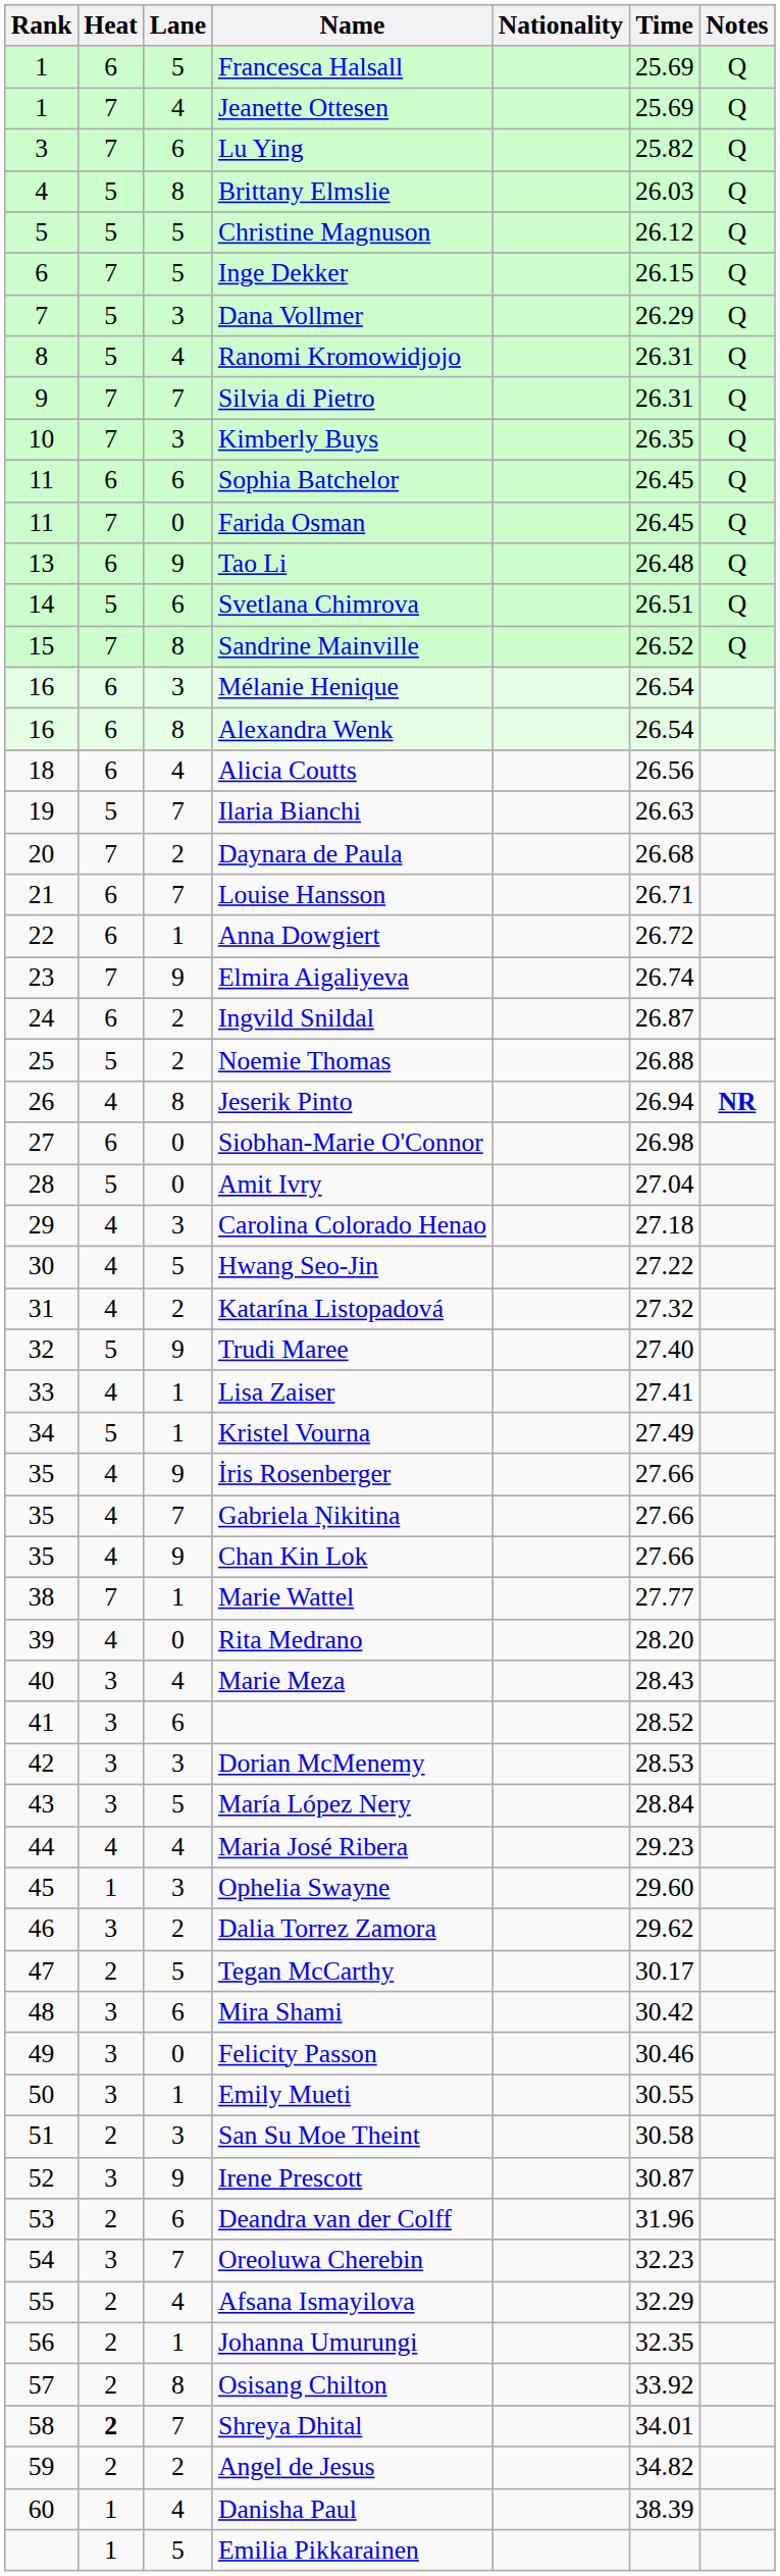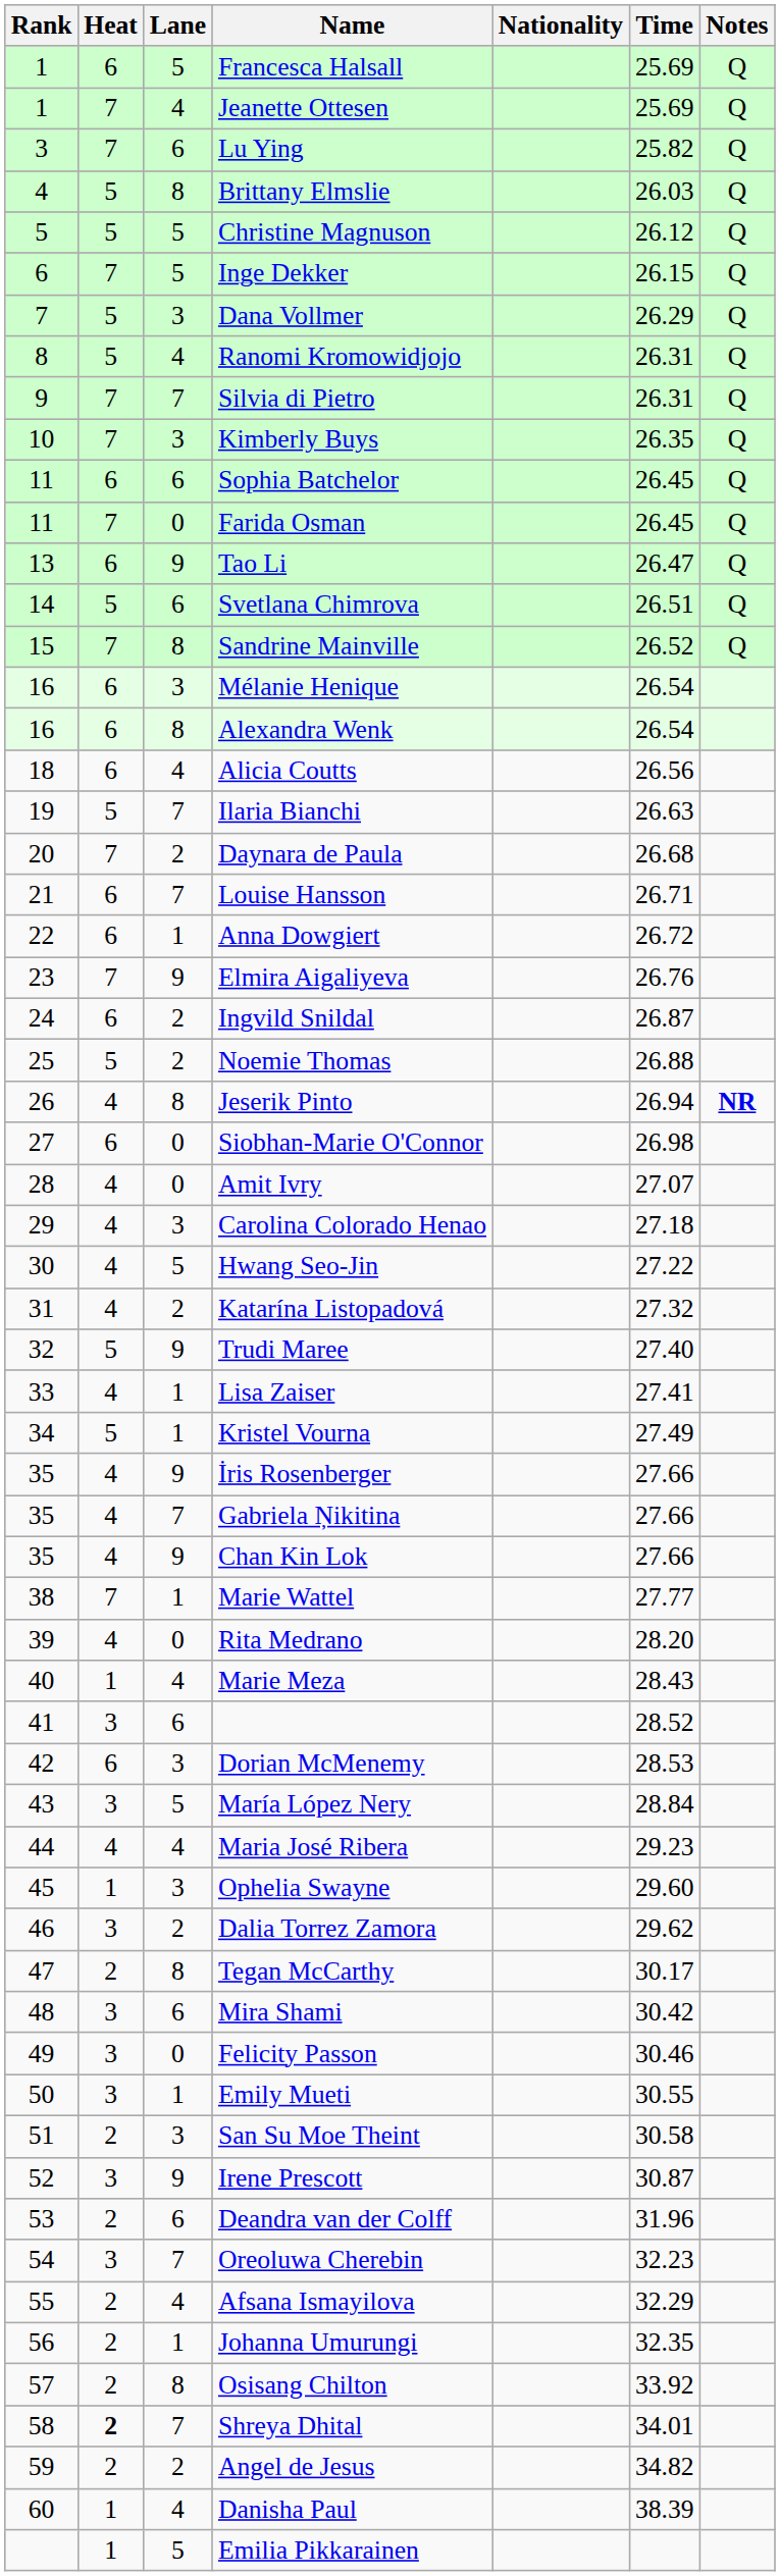 <table class="wikitable sortable" style="text-align:center">
 <tr>
 <th>Rank</th>
 <th>Heat</th>
 <th>Lane</th>
 <th>Name</th>
 <th>Nationality</th>
 <th>Time</th>
 <th>Notes</th>
 </tr>
 <tr bgcolor=ccffcc>
 <td>1</td>
 <td>6</td>
 <td>5</td>
 <td align=left><a href='#'>Francesca Halsall</a></td>
 <td align=left></td>
 <td>25.69</td>
 <td>Q</td>
 </tr>
 <tr bgcolor=ccffcc>
 <td>1</td>
 <td>7</td>
 <td>4</td>
 <td align=left><a href='#'>Jeanette Ottesen</a></td>
 <td align=left></td>
 <td>25.69</td>
 <td>Q</td>
 </tr>
 <tr bgcolor=ccffcc>
 <td>3</td>
 <td>7</td>
 <td>6</td>
 <td align=left><a href='#'>Lu Ying</a></td>
 <td align=left></td>
 <td>25.82</td>
 <td>Q</td>
 </tr>
 <tr bgcolor=ccffcc>
 <td>4</td>
 <td>5</td>
 <td>8</td>
 <td align=left><a href='#'>Brittany Elmslie</a></td>
 <td align=left></td>
 <td>26.03</td>
 <td>Q</td>
 </tr>
 <tr bgcolor=ccffcc>
 <td>5</td>
 <td>5</td>
 <td>5</td>
 <td align=left><a href='#'>Christine Magnuson</a></td>
 <td align=left></td>
 <td>26.12</td>
 <td>Q</td>
 </tr>
 <tr bgcolor=ccffcc>
 <td>6</td>
 <td>7</td>
 <td>5</td>
 <td align=left><a href='#'>Inge Dekker</a></td>
 <td align=left></td>
 <td>26.15</td>
 <td>Q</td>
 </tr>
 <tr bgcolor=ccffcc>
 <td>7</td>
 <td>5</td>
 <td>3</td>
 <td align=left><a href='#'>Dana Vollmer</a></td>
 <td align=left></td>
 <td>26.29</td>
 <td>Q</td>
 </tr>
 <tr bgcolor=ccffcc>
 <td>8</td>
 <td>5</td>
 <td>4</td>
 <td align=left><a href='#'>Ranomi Kromowidjojo</a></td>
 <td align=left></td>
 <td>26.31</td>
 <td>Q</td>
 </tr>
 <tr bgcolor=ccffcc>
 <td>9</td>
 <td>7</td>
 <td>7</td>
 <td align=left><a href='#'>Silvia di Pietro</a></td>
 <td align=left></td>
 <td>26.31</td>
 <td>Q</td>
 </tr>
 <tr bgcolor=ccffcc>
 <td>10</td>
 <td>7</td>
 <td>3</td>
 <td align=left><a href='#'>Kimberly Buys</a></td>
 <td align=left></td>
 <td>26.35</td>
 <td>Q</td>
 </tr>
 <tr bgcolor=ccffcc>
 <td>11</td>
 <td>6</td>
 <td>6</td>
 <td align=left><a href='#'>Sophia Batchelor</a></td>
 <td align=left></td>
 <td>26.45</td>
 <td>Q</td>
 </tr>
 <tr bgcolor=ccffcc>
 <td>11</td>
 <td>7</td>
 <td>0</td>
 <td align=left><a href='#'>Farida Osman</a></td>
 <td align=left></td>
 <td>26.45</td>
 <td>Q</td>
 </tr>
 <tr bgcolor=ccffcc>
 <td>13</td>
 <td>6</td>
 <td>9</td>
 <td align=left><a href='#'>Tao Li</a></td>
 <td align=left></td>
-<td>26.48</td>
+<td>26.47</td>
 <td>Q</td>
 </tr>
 <tr bgcolor=ccffcc>
 <td>14</td>
 <td>5</td>
 <td>6</td>
 <td align=left><a href='#'>Svetlana Chimrova</a></td>
 <td align=left></td>
 <td>26.51</td>
 <td>Q</td>
 </tr>
 <tr bgcolor=ccffcc>
 <td>15</td>
 <td>7</td>
 <td>8</td>
 <td align=left><a href='#'>Sandrine Mainville</a></td>
 <td align=left></td>
 <td>26.52</td>
 <td>Q</td>
 </tr>
 <tr bgcolor=#e5ffe5>
 <td>16</td>
 <td>6</td>
 <td>3</td>
 <td align=left><a href='#'>Mélanie Henique</a></td>
 <td align=left></td>
 <td>26.54</td>
 <td></td>
 </tr>
 <tr bgcolor=#e5ffe5>
 <td>16</td>
 <td>6</td>
 <td>8</td>
 <td align=left><a href='#'>Alexandra Wenk</a></td>
 <td align=left></td>
 <td>26.54</td>
 <td></td>
 </tr>
 <tr>
 <td>18</td>
 <td>6</td>
 <td>4</td>
 <td align=left><a href='#'>Alicia Coutts</a></td>
 <td align=left></td>
 <td>26.56</td>
 <td></td>
 </tr>
 <tr>
 <td>19</td>
 <td>5</td>
 <td>7</td>
 <td align=left><a href='#'>Ilaria Bianchi</a></td>
 <td align=left></td>
 <td>26.63</td>
 <td></td>
 </tr>
 <tr>
 <td>20</td>
 <td>7</td>
 <td>2</td>
 <td align=left><a href='#'>Daynara de Paula</a></td>
 <td align=left></td>
 <td>26.68</td>
 <td></td>
 </tr>
 <tr>
 <td>21</td>
 <td>6</td>
 <td>7</td>
 <td align=left><a href='#'>Louise Hansson</a></td>
 <td align=left></td>
 <td>26.71</td>
 <td></td>
 </tr>
 <tr>
 <td>22</td>
 <td>6</td>
 <td>1</td>
 <td align=left><a href='#'>Anna Dowgiert</a></td>
 <td align=left></td>
 <td>26.72</td>
 <td></td>
 </tr>
 <tr>
 <td>23</td>
 <td>7</td>
 <td>9</td>
 <td align=left><a href='#'>Elmira Aigaliyeva</a></td>
 <td align=left></td>
-<td>26.74</td>
+<td>26.76</td>
 <td></td>
 </tr>
 <tr>
 <td>24</td>
 <td>6</td>
 <td>2</td>
 <td align=left><a href='#'>Ingvild Snildal</a></td>
 <td align=left></td>
 <td>26.87</td>
 <td></td>
 </tr>
 <tr>
 <td>25</td>
 <td>5</td>
 <td>2</td>
 <td align=left><a href='#'>Noemie Thomas</a></td>
 <td align=left></td>
 <td>26.88</td>
 <td></td>
 </tr>
 <tr>
 <td>26</td>
 <td>4</td>
 <td>8</td>
 <td align=left><a href='#'>Jeserik Pinto</a></td>
 <td align=left></td>
 <td>26.94</td>
 <td><strong><a href='#'>NR</a></strong></td>
 </tr>
 <tr>
 <td>27</td>
 <td>6</td>
 <td>0</td>
 <td align=left><a href='#'>Siobhan-Marie O'Connor</a></td>
 <td align=left></td>
 <td>26.98</td>
 <td></td>
 </tr>
 <tr>
 <td>28</td>
-<td>5</td>
+<td>4</td>
 <td>0</td>
 <td align=left><a href='#'>Amit Ivry</a></td>
 <td align=left></td>
-<td>27.04</td>
+<td>27.07</td>
 <td></td>
 </tr>
 <tr>
 <td>29</td>
 <td>4</td>
 <td>3</td>
 <td align=left><a href='#'>Carolina Colorado Henao</a></td>
 <td align=left></td>
 <td>27.18</td>
 <td></td>
 </tr>
 <tr>
 <td>30</td>
 <td>4</td>
 <td>5</td>
 <td align=left><a href='#'>Hwang Seo-Jin</a></td>
 <td align=left></td>
 <td>27.22</td>
 <td></td>
 </tr>
 <tr>
 <td>31</td>
 <td>4</td>
 <td>2</td>
 <td align=left><a href='#'>Katarína Listopadová</a></td>
 <td align=left></td>
 <td>27.32</td>
 <td></td>
 </tr>
 <tr>
 <td>32</td>
 <td>5</td>
 <td>9</td>
 <td align=left><a href='#'>Trudi Maree</a></td>
 <td align=left></td>
 <td>27.40</td>
 <td></td>
 </tr>
 <tr>
 <td>33</td>
 <td>4</td>
 <td>1</td>
 <td align=left><a href='#'>Lisa Zaiser</a></td>
 <td align=left></td>
 <td>27.41</td>
 <td></td>
 </tr>
 <tr>
 <td>34</td>
 <td>5</td>
 <td>1</td>
 <td align=left><a href='#'>Kristel Vourna</a></td>
 <td align=left></td>
 <td>27.49</td>
 <td></td>
 </tr>
 <tr>
 <td>35</td>
 <td>4</td>
 <td>9</td>
 <td align=left><a href='#'>İris Rosenberger</a></td>
 <td align=left></td>
 <td>27.66</td>
 <td></td>
 </tr>
 <tr>
 <td>35</td>
 <td>4</td>
 <td>7</td>
 <td align=left><a href='#'>Gabriela Ņikitina</a></td>
 <td align=left></td>
 <td>27.66</td>
 <td></td>
 </tr>
 <tr>
 <td>35</td>
 <td>4</td>
 <td>9</td>
 <td align=left><a href='#'>Chan Kin Lok</a></td>
 <td align=left></td>
 <td>27.66</td>
 <td></td>
 </tr>
 <tr>
 <td>38</td>
 <td>7</td>
 <td>1</td>
 <td align=left><a href='#'>Marie Wattel</a></td>
 <td align=left></td>
 <td>27.77</td>
 <td></td>
 </tr>
 <tr>
 <td>39</td>
 <td>4</td>
 <td>0</td>
 <td align=left><a href='#'>Rita Medrano</a></td>
 <td align=left></td>
 <td>28.20</td>
 <td></td>
 </tr>
 <tr>
 <td>40</td>
-<td>3</td>
+<td>1</td>
 <td>4</td>
 <td align=left><a href='#'>Marie Meza</a></td>
 <td align=left></td>
 <td>28.43</td>
 <td></td>
 </tr>
 <tr>
 <td>41</td>
 <td>3</td>
 <td>6</td>
 <td align=left></td>
 <td align=left></td>
 <td>28.52</td>
 <td></td>
 </tr>
 <tr>
 <td>42</td>
-<td>3</td>
+<td>6</td>
 <td>3</td>
 <td align=left><a href='#'>Dorian McMenemy</a></td>
 <td align=left></td>
 <td>28.53</td>
 <td></td>
 </tr>
 <tr>
 <td>43</td>
 <td>3</td>
 <td>5</td>
 <td align=left><a href='#'>María López Nery</a></td>
 <td align=left></td>
 <td>28.84</td>
 <td></td>
 </tr>
 <tr>
 <td>44</td>
 <td>4</td>
 <td>4</td>
 <td align=left><a href='#'>Maria José Ribera</a></td>
 <td align=left></td>
 <td>29.23</td>
 <td></td>
 </tr>
 <tr>
 <td>45</td>
 <td>1</td>
 <td>3</td>
 <td align=left><a href='#'>Ophelia Swayne</a></td>
 <td align=left></td>
 <td>29.60</td>
 <td></td>
 </tr>
 <tr>
 <td>46</td>
 <td>3</td>
 <td>2</td>
 <td align=left><a href='#'>Dalia Torrez Zamora</a></td>
 <td align=left></td>
 <td>29.62</td>
 <td></td>
 </tr>
 <tr>
 <td>47</td>
 <td>2</td>
-<td>5</td>
+<td>8</td>
 <td align=left><a href='#'>Tegan McCarthy</a></td>
 <td align=left></td>
 <td>30.17</td>
 <td></td>
 </tr>
 <tr>
 <td>48</td>
 <td>3</td>
 <td>6</td>
 <td align=left><a href='#'>Mira Shami</a></td>
 <td align=left></td>
 <td>30.42</td>
 <td></td>
 </tr>
 <tr>
 <td>49</td>
 <td>3</td>
 <td>0</td>
 <td align=left><a href='#'>Felicity Passon</a></td>
 <td align=left></td>
 <td>30.46</td>
 <td></td>
 </tr>
 <tr>
 <td>50</td>
 <td>3</td>
 <td>1</td>
 <td align=left><a href='#'>Emily Mueti</a></td>
 <td align=left></td>
 <td>30.55</td>
 <td></td>
 </tr>
 <tr>
 <td>51</td>
 <td>2</td>
 <td>3</td>
 <td align=left><a href='#'>San Su Moe Theint</a></td>
 <td align=left></td>
 <td>30.58</td>
 <td></td>
 </tr>
 <tr>
 <td>52</td>
 <td>3</td>
 <td>9</td>
 <td align=left><a href='#'>Irene Prescott</a></td>
 <td align=left></td>
 <td>30.87</td>
 <td></td>
 </tr>
 <tr>
 <td>53</td>
 <td>2</td>
 <td>6</td>
 <td align=left><a href='#'>Deandra van der Colff</a></td>
 <td align=left></td>
 <td>31.96</td>
 <td></td>
 </tr>
 <tr>
 <td>54</td>
 <td>3</td>
 <td>7</td>
 <td align=left><a href='#'>Oreoluwa Cherebin</a></td>
 <td align=left></td>
 <td>32.23</td>
 <td></td>
 </tr>
 <tr>
 <td>55</td>
 <td>2</td>
 <td>4</td>
 <td align=left><a href='#'>Afsana Ismayilova</a></td>
 <td align=left></td>
 <td>32.29</td>
 <td></td>
 </tr>
 <tr>
 <td>56</td>
 <td>2</td>
 <td>1</td>
 <td align=left><a href='#'>Johanna Umurungi</a></td>
 <td align=left></td>
 <td>32.35</td>
 <td></td>
 </tr>
 <tr>
 <td>57</td>
 <td>2</td>
 <td>8</td>
 <td align=left><a href='#'>Osisang Chilton</a></td>
 <td align=left></td>
 <td>33.92</td>
 <td></td>
 </tr>
 <tr>
 <td>58</td>
 <td><strong>2</strong></td>
 <td>7</td>
 <td align=left><a href='#'>Shreya Dhital</a></td>
 <td align=left></td>
 <td>34.01</td>
 <td></td>
 </tr>
 <tr>
 <td>59</td>
 <td>2</td>
 <td>2</td>
 <td align=left><a href='#'>Angel de Jesus</a></td>
 <td align=left></td>
 <td>34.82</td>
 <td></td>
 </tr>
 <tr>
 <td>60</td>
 <td>1</td>
 <td>4</td>
 <td align=left><a href='#'>Danisha Paul</a></td>
 <td align=left></td>
 <td>38.39</td>
 <td></td>
 </tr>
 <tr>
 <td></td>
 <td>1</td>
 <td>5</td>
 <td align=left><a href='#'>Emilia Pikkarainen</a></td>
 <td align=left></td>
 <td></td>
 <td></td>
 </tr>
 </table>
